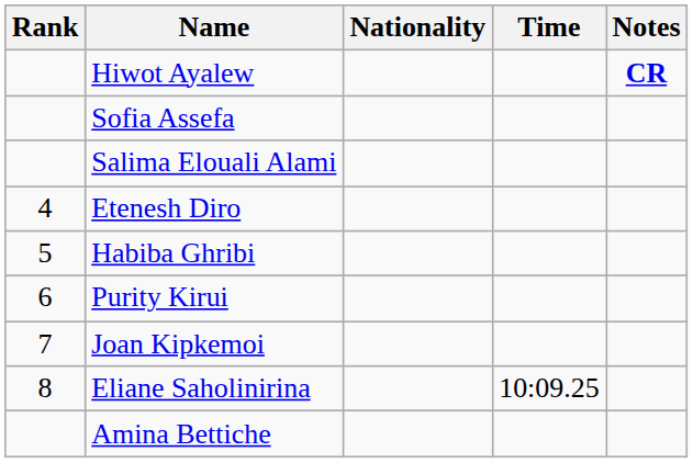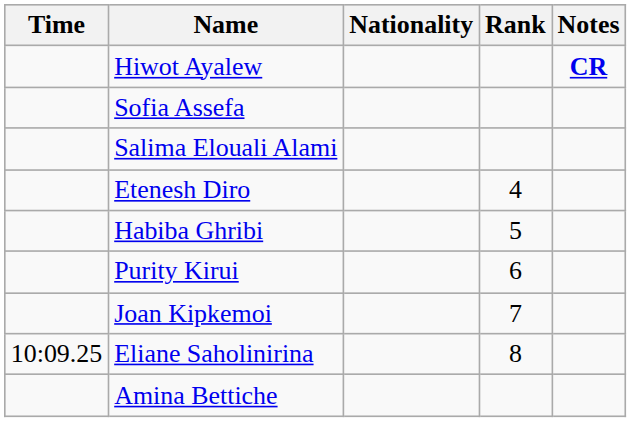 <table class="wikitable sortable" style="text-align:center">
 <tr>
-<th>Rank</th>
+<th>Time</th>
 <th>Name</th>
 <th>Nationality</th>
-<th>Time</th>
+<th>Rank</th>
 <th>Notes</th>
 </tr>
 <tr>
 <td></td>
 <td align=left><a href='#'>Hiwot Ayalew</a></td>
 <td align=left></td>
 <td></td>
 <td><strong><a href='#'>CR</a></strong></td>
 </tr>
 <tr>
 <td></td>
 <td align=left><a href='#'>Sofia Assefa</a></td>
 <td align=left></td>
 <td></td>
 <td></td>
 </tr>
 <tr>
 <td></td>
 <td align=left><a href='#'>Salima Elouali Alami</a></td>
 <td align=left></td>
 <td></td>
 <td></td>
 </tr>
 <tr>
-<td>4</td>
+<td></td>
 <td align=left><a href='#'>Etenesh Diro</a></td>
 <td align=left></td>
-<td></td>
+<td>4</td>
 <td></td>
 </tr>
 <tr>
-<td>5</td>
+<td></td>
 <td align=left><a href='#'>Habiba Ghribi</a></td>
 <td align=left></td>
-<td></td>
+<td>5</td>
 <td></td>
 </tr>
 <tr>
-<td>6</td>
+<td></td>
 <td align=left><a href='#'>Purity Kirui</a></td>
 <td align=left></td>
-<td></td>
+<td>6</td>
 <td></td>
 </tr>
 <tr>
-<td>7</td>
+<td></td>
 <td align=left><a href='#'>Joan Kipkemoi</a></td>
 <td align=left></td>
-<td></td>
+<td>7</td>
 <td></td>
 </tr>
 <tr>
-<td>8</td>
+<td>10:09.25</td>
 <td align=left><a href='#'>Eliane Saholinirina</a></td>
 <td align=left></td>
-<td>10:09.25</td>
+<td>8</td>
 <td></td>
 </tr>
 <tr>
 <td></td>
 <td align=left><a href='#'>Amina Bettiche</a></td>
 <td align=left></td>
 <td></td>
 <td></td>
 </tr>
 </table>
